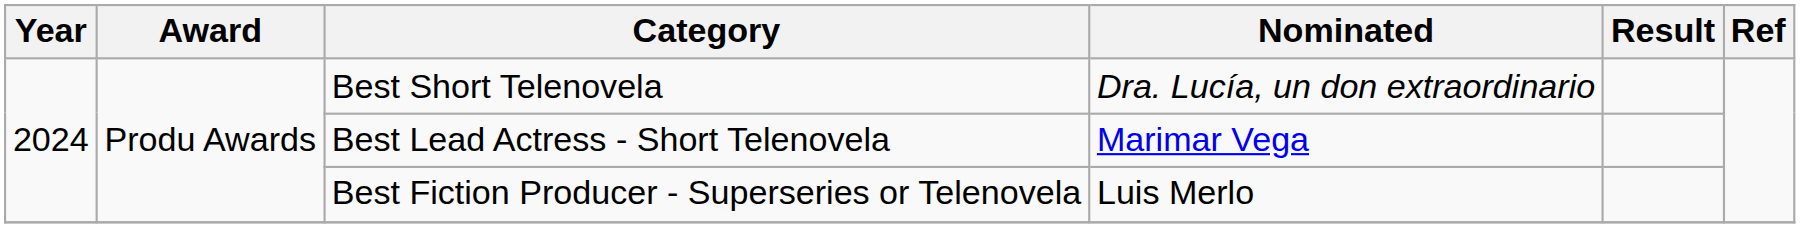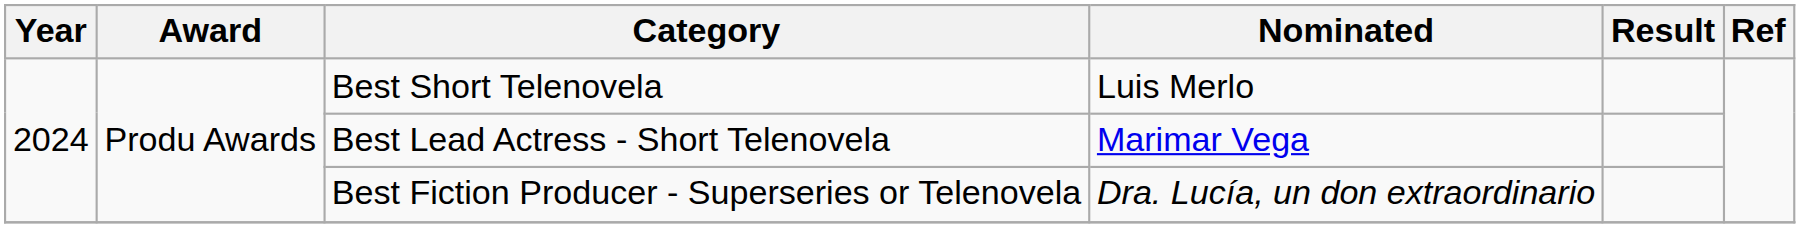 <table class="wikitable plainrowheaders">
 <tr>
 <th scope="col">Year</th>
 <th scope="col">Award</th>
 <th scope="col">Category</th>
 <th scope="col">Nominated</th>
 <th scope="col">Result</th>
 <th scope="col">Ref</th>
 </tr>
 <tr>
 <td rowspan="3">2024</td>
 <td rowspan="3">Produ Awards</td>
 <td>Best Short Telenovela</td>
-<td><em>Dra. Lucía, un don extraordinario</em></td>
+<td>Luis Merlo</td>
 <td></td>
 <td align="center" rowspan="3"></td>
 </tr>
 <tr>
 <td>Best Lead Actress - Short Telenovela</td>
 <td><a href='#'>Marimar Vega</a></td>
 <td></td>
 </tr>
 <tr>
 <td>Best Fiction Producer - Superseries or Telenovela</td>
-<td>Luis Merlo</td>
+<td><em>Dra. Lucía, un don extraordinario</em></td>
 <td></td>
 </tr>
 <tr>
 </tr>
 </table>
